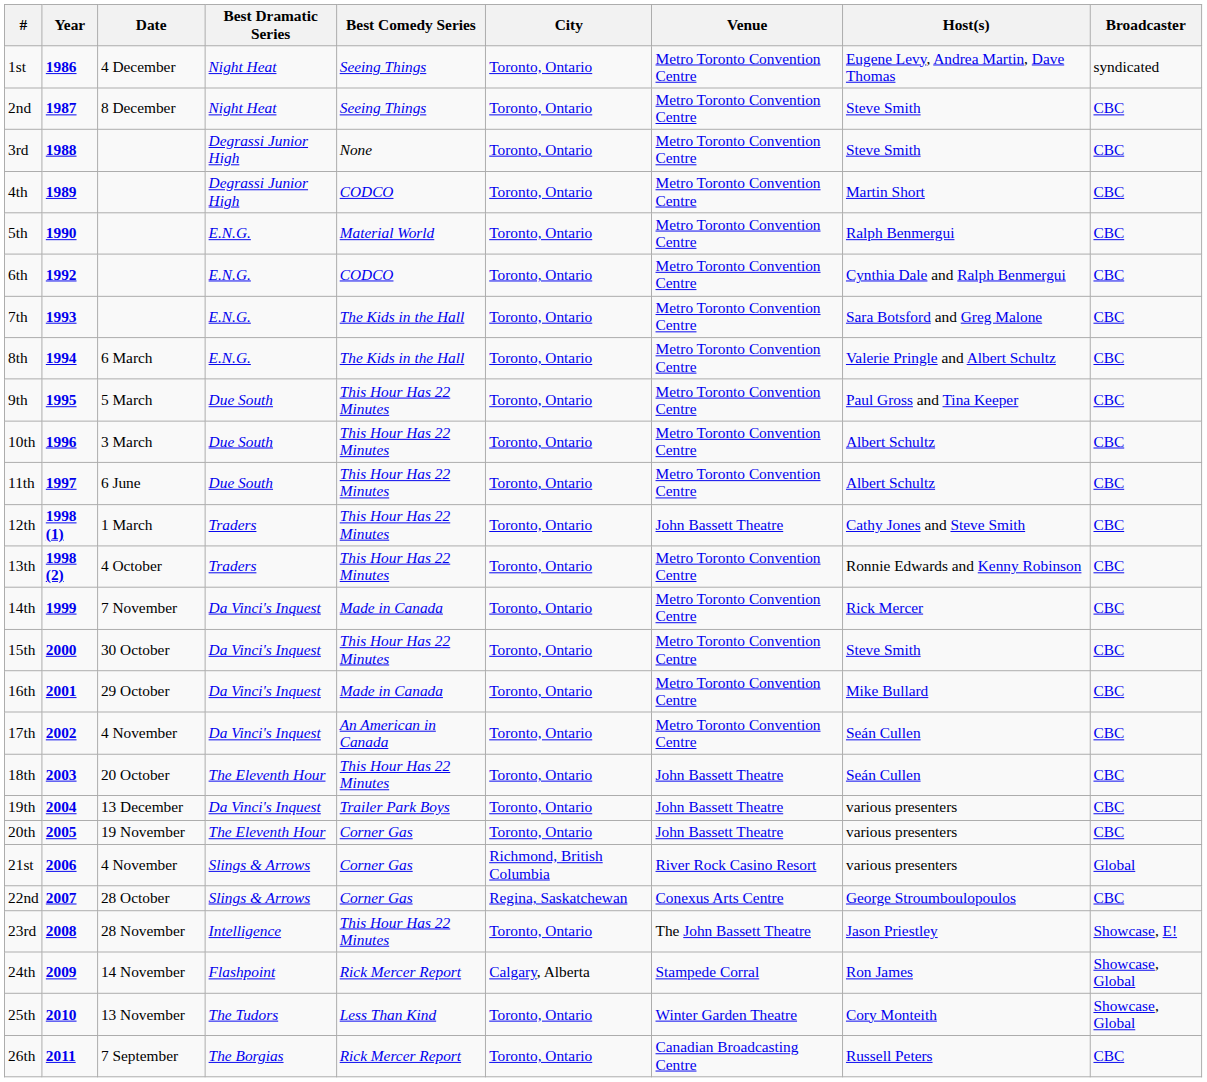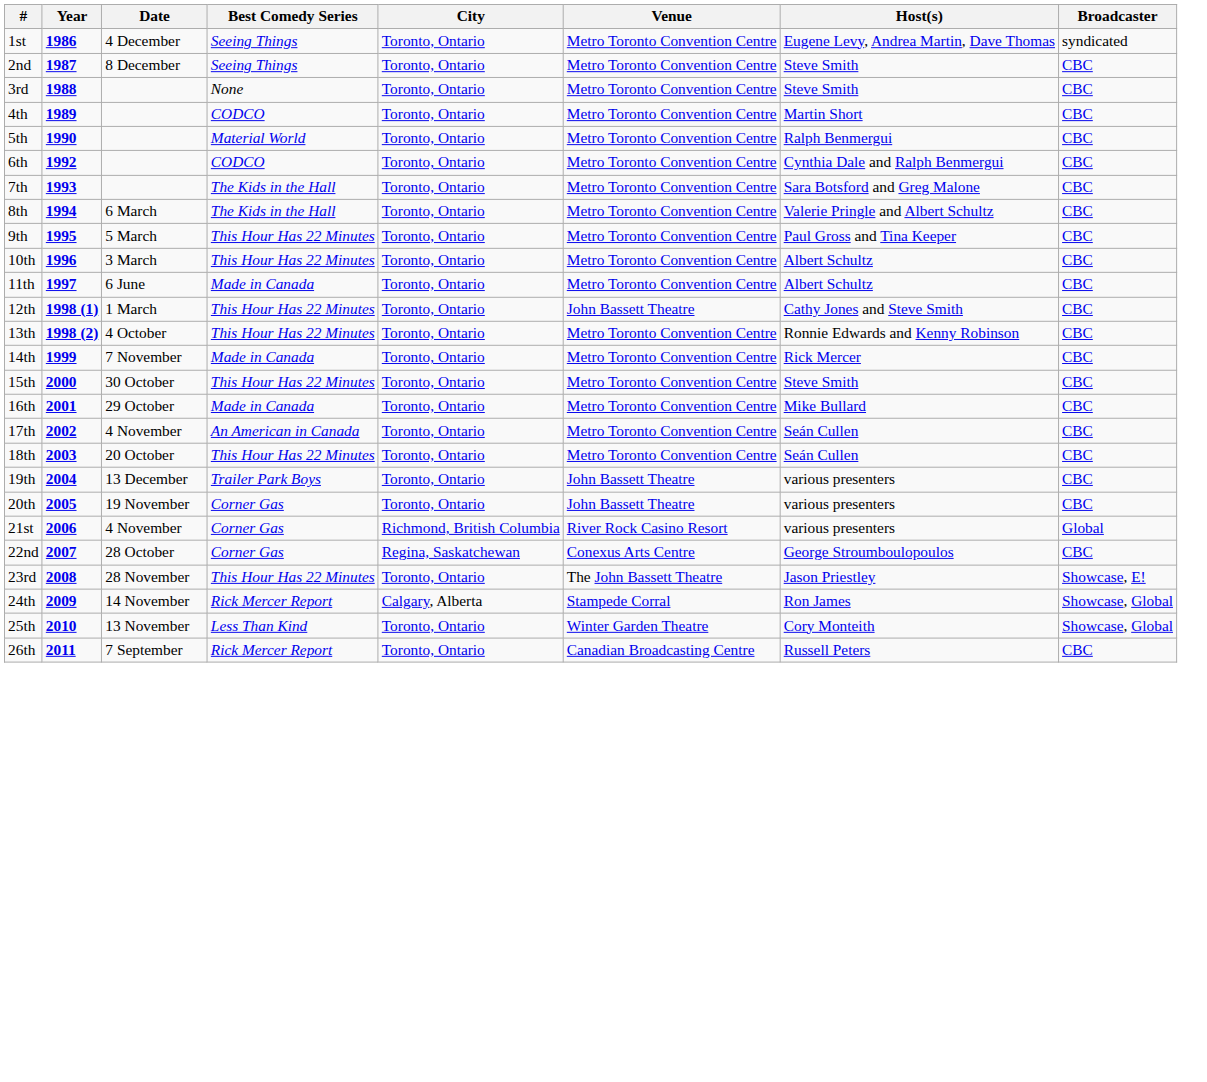 <table class="wikitable">
 <tr>
 <th>#</th>
 <th>Year</th>
 <th width="9%">Date</th>
-<th>Best Dramatic Series</th>
 <th>Best Comedy Series</th>
 <th>City</th>
 <th>Venue</th>
 <th>Host(s)</th>
 <th>Broadcaster</th>
 </tr>
 <tr>
 <td>1st</td>
 <td><strong><a href='#'>1986</a></strong></td>
 <td>4 December</td>
-<td><em><a href='#'>Night Heat</a></em></td>
 <td><em><a href='#'>Seeing Things</a></em></td>
 <td><a href='#'>Toronto, Ontario</a></td>
 <td><a href='#'>Metro Toronto Convention Centre</a></td>
 <td><a href='#'>Eugene Levy</a>, <a href='#'>Andrea Martin</a>, <a href='#'>Dave Thomas</a></td>
 <td>syndicated</td>
 </tr>
 <tr>
 <td>2nd</td>
 <td><strong><a href='#'>1987</a></strong></td>
 <td>8 December</td>
-<td><em><a href='#'>Night Heat</a></em></td>
 <td><em><a href='#'>Seeing Things</a></em></td>
 <td><a href='#'>Toronto, Ontario</a></td>
 <td><a href='#'>Metro Toronto Convention Centre</a></td>
 <td><a href='#'>Steve Smith</a></td>
 <td><a href='#'>CBC</a></td>
 </tr>
 <tr>
 <td>3rd</td>
 <td><strong><a href='#'>1988</a></strong></td>
 <td></td>
-<td><em><a href='#'>Degrassi Junior High</a></em></td>
 <td><em>None</em></td>
 <td><a href='#'>Toronto, Ontario</a></td>
 <td><a href='#'>Metro Toronto Convention Centre</a></td>
 <td><a href='#'>Steve Smith</a></td>
 <td><a href='#'>CBC</a></td>
 </tr>
 <tr>
 <td>4th</td>
 <td><strong><a href='#'>1989</a></strong></td>
 <td></td>
-<td><em><a href='#'>Degrassi Junior High</a></em></td>
 <td><em><a href='#'>CODCO</a></em></td>
 <td><a href='#'>Toronto, Ontario</a></td>
 <td><a href='#'>Metro Toronto Convention Centre</a></td>
 <td><a href='#'>Martin Short</a></td>
 <td><a href='#'>CBC</a></td>
 </tr>
 <tr>
 <td>5th</td>
 <td><strong><a href='#'>1990</a></strong></td>
 <td></td>
-<td><em><a href='#'>E.N.G.</a></em></td>
 <td><em><a href='#'>Material World</a></em></td>
 <td><a href='#'>Toronto, Ontario</a></td>
 <td><a href='#'>Metro Toronto Convention Centre</a></td>
 <td><a href='#'>Ralph Benmergui</a></td>
 <td><a href='#'>CBC</a></td>
 </tr>
 <tr>
 <td>6th</td>
 <td><strong><a href='#'>1992</a></strong></td>
 <td></td>
-<td><em><a href='#'>E.N.G.</a></em></td>
 <td><em><a href='#'>CODCO</a></em></td>
 <td><a href='#'>Toronto, Ontario</a></td>
 <td><a href='#'>Metro Toronto Convention Centre</a></td>
 <td><a href='#'>Cynthia Dale</a> and <a href='#'>Ralph Benmergui</a></td>
 <td><a href='#'>CBC</a></td>
 </tr>
 <tr>
 <td>7th</td>
 <td><strong><a href='#'>1993</a></strong></td>
 <td></td>
-<td><em><a href='#'>E.N.G.</a></em></td>
 <td><em><a href='#'>The Kids in the Hall</a></em></td>
 <td><a href='#'>Toronto, Ontario</a></td>
 <td><a href='#'>Metro Toronto Convention Centre</a></td>
 <td><a href='#'>Sara Botsford</a> and <a href='#'>Greg Malone</a></td>
 <td><a href='#'>CBC</a></td>
 </tr>
 <tr>
 <td>8th</td>
 <td><strong><a href='#'>1994</a></strong></td>
 <td>6 March</td>
-<td><em><a href='#'>E.N.G.</a></em></td>
 <td><em><a href='#'>The Kids in the Hall</a></em></td>
 <td><a href='#'>Toronto, Ontario</a></td>
 <td><a href='#'>Metro Toronto Convention Centre</a></td>
 <td><a href='#'>Valerie Pringle</a> and <a href='#'>Albert Schultz</a></td>
 <td><a href='#'>CBC</a></td>
 </tr>
 <tr>
 <td>9th</td>
 <td><strong><a href='#'>1995</a></strong></td>
 <td>5 March</td>
-<td><em><a href='#'>Due South</a></em></td>
 <td><em><a href='#'>This Hour Has 22 Minutes</a></em></td>
 <td><a href='#'>Toronto, Ontario</a></td>
 <td><a href='#'>Metro Toronto Convention Centre</a></td>
 <td><a href='#'>Paul Gross</a> and <a href='#'>Tina Keeper</a></td>
 <td><a href='#'>CBC</a></td>
 </tr>
 <tr>
 <td>10th</td>
 <td><strong><a href='#'>1996</a></strong></td>
 <td>3 March</td>
-<td><em><a href='#'>Due South</a></em></td>
 <td><em><a href='#'>This Hour Has 22 Minutes</a></em></td>
 <td><a href='#'>Toronto, Ontario</a></td>
 <td><a href='#'>Metro Toronto Convention Centre</a></td>
 <td><a href='#'>Albert Schultz</a></td>
 <td><a href='#'>CBC</a></td>
 </tr>
 <tr>
 <td>11th</td>
 <td><strong><a href='#'>1997</a></strong></td>
 <td>6 June</td>
-<td><em><a href='#'>Due South</a></em></td>
-<td><em><a href='#'>This Hour Has 22 Minutes</a></em></td>
+<td><em><a href='#'>Made in Canada</a></em></td>
 <td><a href='#'>Toronto, Ontario</a></td>
 <td><a href='#'>Metro Toronto Convention Centre</a></td>
 <td><a href='#'>Albert Schultz</a></td>
 <td><a href='#'>CBC</a></td>
 </tr>
 <tr>
 <td>12th</td>
 <td><strong><a href='#'>1998 (1)</a></strong></td>
 <td>1 March</td>
-<td><em><a href='#'>Traders</a></em></td>
 <td><em><a href='#'>This Hour Has 22 Minutes</a></em></td>
 <td><a href='#'>Toronto, Ontario</a></td>
 <td><a href='#'>John Bassett Theatre</a></td>
 <td><a href='#'>Cathy Jones</a> and <a href='#'>Steve Smith</a></td>
 <td><a href='#'>CBC</a></td>
 </tr>
 <tr>
 <td>13th</td>
 <td><strong><a href='#'>1998 (2)</a></strong></td>
 <td>4 October</td>
-<td><em><a href='#'>Traders</a></em></td>
 <td><em><a href='#'>This Hour Has 22 Minutes</a></em></td>
 <td><a href='#'>Toronto, Ontario</a></td>
 <td><a href='#'>Metro Toronto Convention Centre</a></td>
 <td>Ronnie Edwards and <a href='#'>Kenny Robinson</a></td>
 <td><a href='#'>CBC</a></td>
 </tr>
 <tr>
 <td>14th</td>
 <td><strong><a href='#'>1999</a></strong></td>
 <td>7 November</td>
-<td><em><a href='#'>Da Vinci's Inquest</a></em></td>
 <td><em><a href='#'>Made in Canada</a></em></td>
 <td><a href='#'>Toronto, Ontario</a></td>
 <td><a href='#'>Metro Toronto Convention Centre</a></td>
 <td><a href='#'>Rick Mercer</a></td>
 <td><a href='#'>CBC</a></td>
 </tr>
 <tr>
 <td>15th</td>
 <td><strong><a href='#'>2000</a></strong></td>
 <td>30 October</td>
-<td><em><a href='#'>Da Vinci's Inquest</a></em></td>
 <td><em><a href='#'>This Hour Has 22 Minutes</a></em></td>
 <td><a href='#'>Toronto, Ontario</a></td>
 <td><a href='#'>Metro Toronto Convention Centre</a></td>
 <td><a href='#'>Steve Smith</a></td>
 <td><a href='#'>CBC</a></td>
 </tr>
 <tr>
 <td>16th</td>
 <td><strong><a href='#'>2001</a></strong></td>
 <td>29 October</td>
-<td><em><a href='#'>Da Vinci's Inquest</a></em></td>
 <td><em><a href='#'>Made in Canada</a></em></td>
 <td><a href='#'>Toronto, Ontario</a></td>
 <td><a href='#'>Metro Toronto Convention Centre</a></td>
 <td><a href='#'>Mike Bullard</a></td>
 <td><a href='#'>CBC</a></td>
 </tr>
 <tr>
 <td>17th</td>
 <td><strong><a href='#'>2002</a></strong></td>
 <td>4 November</td>
-<td><em><a href='#'>Da Vinci's Inquest</a></em></td>
 <td><em><a href='#'>An American in Canada</a></em></td>
 <td><a href='#'>Toronto, Ontario</a></td>
 <td><a href='#'>Metro Toronto Convention Centre</a></td>
 <td><a href='#'>Seán Cullen</a></td>
 <td><a href='#'>CBC</a></td>
 </tr>
 <tr>
 <td>18th</td>
 <td><strong><a href='#'>2003</a></strong></td>
 <td>20 October</td>
-<td><em><a href='#'>The Eleventh Hour</a></em></td>
 <td><em><a href='#'>This Hour Has 22 Minutes</a></em></td>
 <td><a href='#'>Toronto, Ontario</a></td>
-<td><a href='#'>John Bassett Theatre</a></td>
+<td><a href='#'>Metro Toronto Convention Centre</a></td>
 <td><a href='#'>Seán Cullen</a></td>
 <td><a href='#'>CBC</a></td>
 </tr>
 <tr>
 <td>19th</td>
 <td><strong><a href='#'>2004</a></strong></td>
 <td>13 December</td>
-<td><em><a href='#'>Da Vinci's Inquest</a></em></td>
 <td><em><a href='#'>Trailer Park Boys</a></em></td>
 <td><a href='#'>Toronto, Ontario</a></td>
 <td><a href='#'>John Bassett Theatre</a></td>
 <td>various presenters</td>
 <td><a href='#'>CBC</a></td>
 </tr>
 <tr>
 <td>20th</td>
 <td><strong><a href='#'>2005</a></strong></td>
 <td>19 November</td>
-<td><em><a href='#'>The Eleventh Hour</a></em></td>
 <td><em><a href='#'>Corner Gas</a></em></td>
 <td><a href='#'>Toronto, Ontario</a></td>
 <td><a href='#'>John Bassett Theatre</a></td>
 <td>various presenters</td>
 <td><a href='#'>CBC</a></td>
 </tr>
 <tr>
 <td>21st</td>
 <td><strong><a href='#'>2006</a></strong></td>
 <td>4 November</td>
-<td><em><a href='#'>Slings & Arrows</a></em></td>
 <td><em><a href='#'>Corner Gas</a></em></td>
 <td><a href='#'>Richmond, British Columbia</a></td>
 <td><a href='#'>River Rock Casino Resort</a></td>
 <td>various presenters</td>
 <td><a href='#'>Global</a></td>
 </tr>
 <tr>
 <td>22nd</td>
 <td><strong><a href='#'>2007</a></strong></td>
 <td>28 October</td>
-<td><em><a href='#'>Slings & Arrows</a></em></td>
 <td><em><a href='#'>Corner Gas</a></em></td>
 <td><a href='#'>Regina, Saskatchewan</a></td>
 <td><a href='#'>Conexus Arts Centre</a></td>
 <td><a href='#'>George Stroumboulopoulos</a></td>
 <td><a href='#'>CBC</a></td>
 </tr>
 <tr>
 <td>23rd</td>
 <td><strong><a href='#'>2008</a></strong></td>
 <td>28 November</td>
-<td><em><a href='#'>Intelligence</a></em></td>
 <td><em><a href='#'>This Hour Has 22 Minutes</a></em></td>
 <td><a href='#'>Toronto, Ontario</a></td>
 <td>The <a href='#'>John Bassett Theatre</a></td>
 <td><a href='#'>Jason Priestley</a></td>
 <td><a href='#'>Showcase</a>, <a href='#'>E!</a></td>
 </tr>
 <tr>
 <td>24th</td>
 <td><strong><a href='#'>2009</a></strong></td>
 <td>14 November</td>
-<td><em><a href='#'>Flashpoint</a></em></td>
 <td><em><a href='#'>Rick Mercer Report</a></em></td>
 <td><a href='#'>Calgary</a>, Alberta</td>
 <td><a href='#'>Stampede Corral</a></td>
 <td><a href='#'>Ron James</a></td>
 <td><a href='#'>Showcase</a>, <a href='#'>Global</a></td>
 </tr>
 <tr>
 <td>25th</td>
 <td><strong><a href='#'>2010</a></strong></td>
 <td>13 November</td>
-<td><em><a href='#'>The Tudors</a></em></td>
 <td><em><a href='#'>Less Than Kind</a></em></td>
 <td><a href='#'>Toronto, Ontario</a></td>
 <td><a href='#'>Winter Garden Theatre</a></td>
 <td><a href='#'>Cory Monteith</a></td>
 <td><a href='#'>Showcase</a>, <a href='#'>Global</a></td>
 </tr>
 <tr>
 <td>26th</td>
 <td><strong><a href='#'>2011</a></strong></td>
 <td>7 September</td>
-<td><em><a href='#'>The Borgias</a></em></td>
 <td><em><a href='#'>Rick Mercer Report</a></em></td>
 <td><a href='#'>Toronto, Ontario</a></td>
 <td><a href='#'>Canadian Broadcasting Centre</a></td>
 <td><a href='#'>Russell Peters</a></td>
 <td><a href='#'>CBC</a></td>
 </tr>
 </table>
